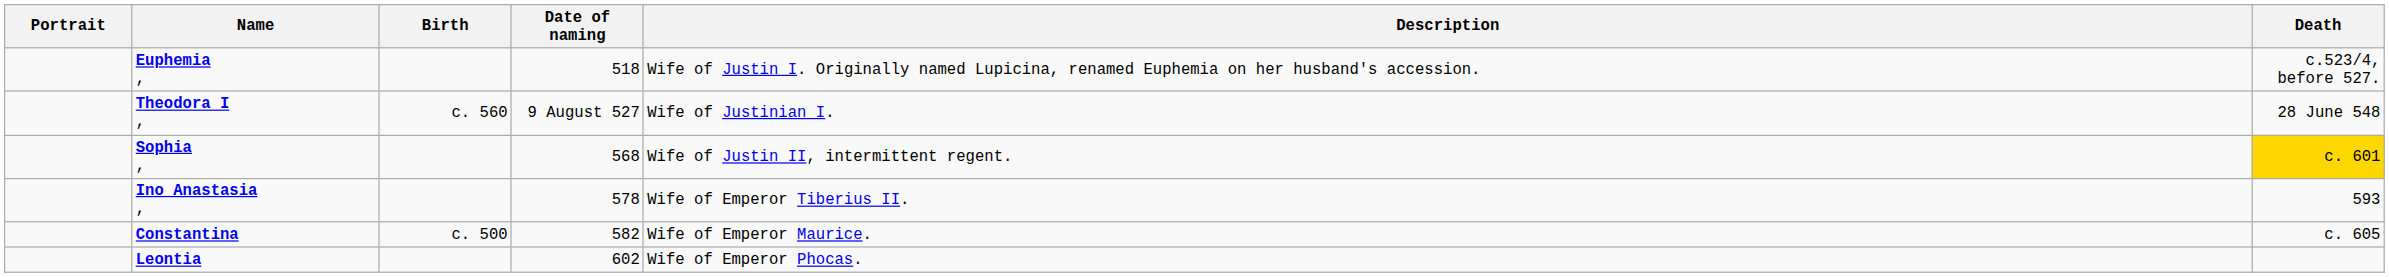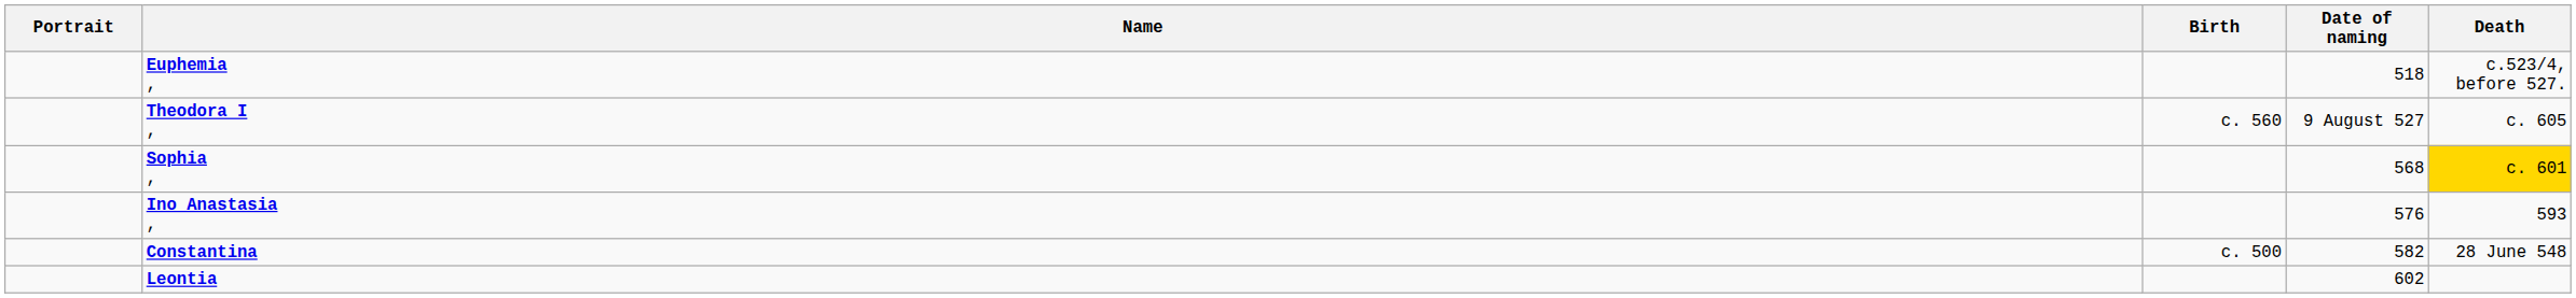 <table width=100% class="wikitable">
 <tr>
 <th style="width:100px">Portrait</th>
 <th>Name</th>
 <th style="width:8em">Birth</th>
 <th style="width:8em">Date of naming</th>
-<th>Description</th>
 <th style="width:8em">Death</th>
 </tr>
 <tr>
 <td></td>
 <td><a href='#'><strong>Euphemia</strong></a><br>,<br></td>
 <td style="text-align:right"></td>
 <td style="text-align:right">518</td>
-<td>Wife of <a href='#'>Justin I</a>. Originally named Lupicina, renamed Euphemia on her husband's accession.</td>
 <td style="text-align:right">c.523/4, before 527.</td>
 </tr>
 <tr>
 <td></td>
 <td><a href='#'><strong>Theodora I</strong></a><br>,<br></td>
 <td style="text-align:right">c. 560</td>
 <td style="text-align:right">9 August 527</td>
-<td>Wife of <a href='#'>Justinian I</a>.</td>
-<td style="text-align:right">28 June 548</td>
+<td style="text-align:right">c. 605</td>
 </tr>
 <tr>
 <td></td>
 <td><a href='#'><strong>Sophia</strong></a><br>,<br></td>
 <td style="text-align:right"></td>
 <td style="text-align:right">568</td>
-<td>Wife of <a href='#'>Justin II</a>, intermittent regent.</td>
 <td style="background: gold; text-align:right">c. 601</td>
 </tr>
 <tr>
 <td></td>
 <td><strong><a href='#'>Ino Anastasia</a></strong><br>,<br></td>
 <td style="text-align:right"></td>
-<td style="text-align:right">578</td>
-<td>Wife of Emperor <a href='#'>Tiberius II</a>.</td>
+<td style="text-align:right">576</td>
 <td style="text-align:right">593</td>
 </tr>
 <tr>
 <td></td>
 <td><a href='#'><strong>Constantina</strong></a><br></td>
 <td style="text-align:right">c. 500</td>
 <td style="text-align:right">582</td>
-<td>Wife of Emperor <a href='#'>Maurice</a>.</td>
-<td style="text-align:right">c. 605</td>
+<td style="text-align:right">28 June 548</td>
 </tr>
 <tr>
 <td></td>
 <td><strong><a href='#'>Leontia</a></strong><br></td>
 <td style="text-align:right"></td>
 <td style="text-align:right">602</td>
-<td>Wife of Emperor <a href='#'>Phocas</a>.</td>
 <td style="text-align:right"></td>
 </tr>
 </table>
